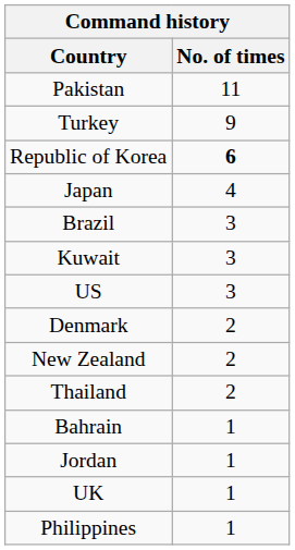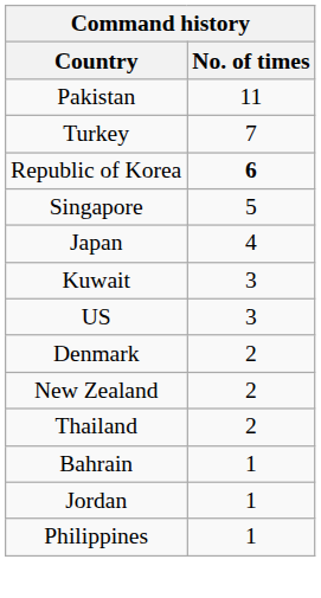 <table class= "wikitable" style="text-align:center">
 <tr>
 <th colspan= "2">Command history</th>
 </tr>
 <tr>
 <th>Country</th>
 <th>No. of times</th>
 </tr>
 <tr>
 <td>Pakistan</td>
 <td>11</td>
 </tr>
 <tr>
 <td>Turkey</td>
-<td>9</td>
+<td>7</td>
 </tr>
 <tr>
 <td>Republic of Korea</td>
 <td><strong>6</strong></td>
 </tr>
 <tr>
+<td>Singapore</td>
+<td>5</td>
+</tr>
+<tr>
 <td>Japan</td>
 <td>4</td>
-</tr>
-<tr>
-<td>Brazil</td>
-<td>3</td>
 </tr>
 <tr>
 <td>Kuwait</td>
 <td>3</td>
 </tr>
 <tr>
 <td>US</td>
 <td>3</td>
 </tr>
 <tr>
 <td>Denmark</td>
 <td>2</td>
 </tr>
 <tr>
 <td>New Zealand</td>
 <td>2</td>
 </tr>
 <tr>
 <td>Thailand</td>
 <td>2</td>
 </tr>
 <tr>
 <td>Bahrain</td>
 <td>1</td>
 </tr>
 <tr>
 <td>Jordan</td>
 <td>1</td>
 </tr>
 <tr>
-<td>UK</td>
-<td>1</td>
-</tr>
-<tr>
 <td>Philippines</td>
 <td>1</td>
 </tr>
 </table>
